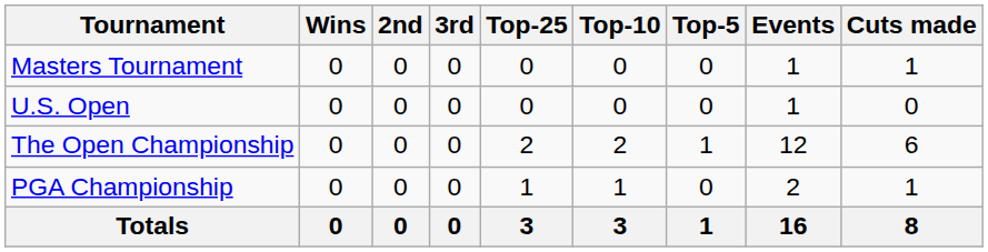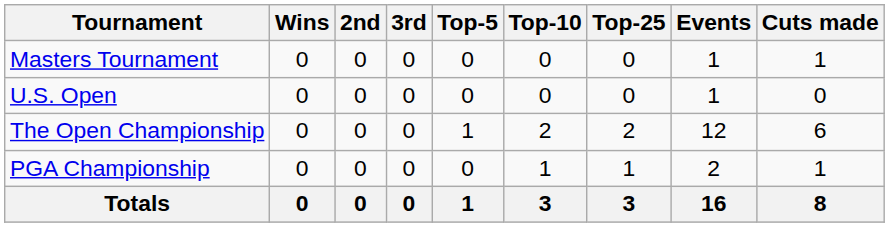 <table class=wikitable style=text-align:center>
 <tr>
 <th>Tournament</th>
 <th>Wins</th>
 <th>2nd</th>
 <th>3rd</th>
+<th>Top-5</th>
+<th>Top-10</th>
 <th>Top-25</th>
-<th>Top-10</th>
-<th>Top-5</th>
 <th>Events</th>
 <th>Cuts made</th>
 </tr>
 <tr>
 <td align=left><a href='#'>Masters Tournament</a></td>
 <td>0</td>
 <td>0</td>
 <td>0</td>
 <td>0</td>
 <td>0</td>
 <td>0</td>
 <td>1</td>
 <td>1</td>
 </tr>
 <tr>
 <td align=left><a href='#'>U.S. Open</a></td>
 <td>0</td>
 <td>0</td>
 <td>0</td>
 <td>0</td>
 <td>0</td>
 <td>0</td>
 <td>1</td>
 <td>0</td>
 </tr>
 <tr>
 <td align=left><a href='#'>The Open Championship</a></td>
 <td>0</td>
 <td>0</td>
 <td>0</td>
+<td>1</td>
 <td>2</td>
 <td>2</td>
-<td>1</td>
 <td>12</td>
 <td>6</td>
 </tr>
 <tr>
 <td align=left><a href='#'>PGA Championship</a></td>
 <td>0</td>
 <td>0</td>
 <td>0</td>
+<td>0</td>
 <td>1</td>
 <td>1</td>
-<td>0</td>
 <td>2</td>
 <td>1</td>
 </tr>
 <tr>
 <th>Totals</th>
 <th>0</th>
 <th>0</th>
 <th>0</th>
+<th>1</th>
 <th>3</th>
 <th>3</th>
-<th>1</th>
 <th>16</th>
 <th>8</th>
 </tr>
 </table>
